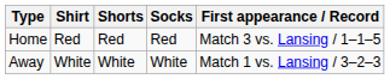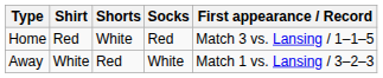 <table class="wikitable">
 <tr>
 <th>Type</th>
 <th>Shirt</th>
 <th>Shorts</th>
 <th>Socks</th>
 <th>First appearance / Record</th>
 </tr>
 <tr>
 <td>Home</td>
 <td>Red</td>
-<td>Red</td>
+<td>White</td>
 <td>Red</td>
 <td>Match 3 vs. <a href='#'>Lansing</a> / 1–1–5</td>
 </tr>
 <tr>
 <td>Away</td>
 <td>White</td>
-<td>White</td>
+<td>Red</td>
 <td>White</td>
 <td>Match 1 vs. <a href='#'>Lansing</a> / 3–2–3</td>
 </tr>
 </table>
